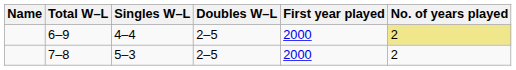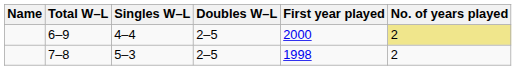 <table class="sortable wikitable">
 <tr>
 <th>Name</th>
 <th>Total W–L</th>
 <th>Singles W–L</th>
 <th>Doubles W–L</th>
 <th>First year played</th>
 <th>No. of years played</th>
 </tr>
 <tr>
 <td></td>
 <td>6–9</td>
 <td>4–4</td>
 <td>2–5</td>
 <td><a href='#'>2000</a></td>
 <td style="background: khaki;">2</td>
 </tr>
 <tr>
 <td></td>
 <td>7–8</td>
 <td>5–3</td>
 <td>2–5</td>
-<td><a href='#'>2000</a></td>
+<td><a href='#'>1998</a></td>
 <td>2</td>
 </tr>
 </table>
